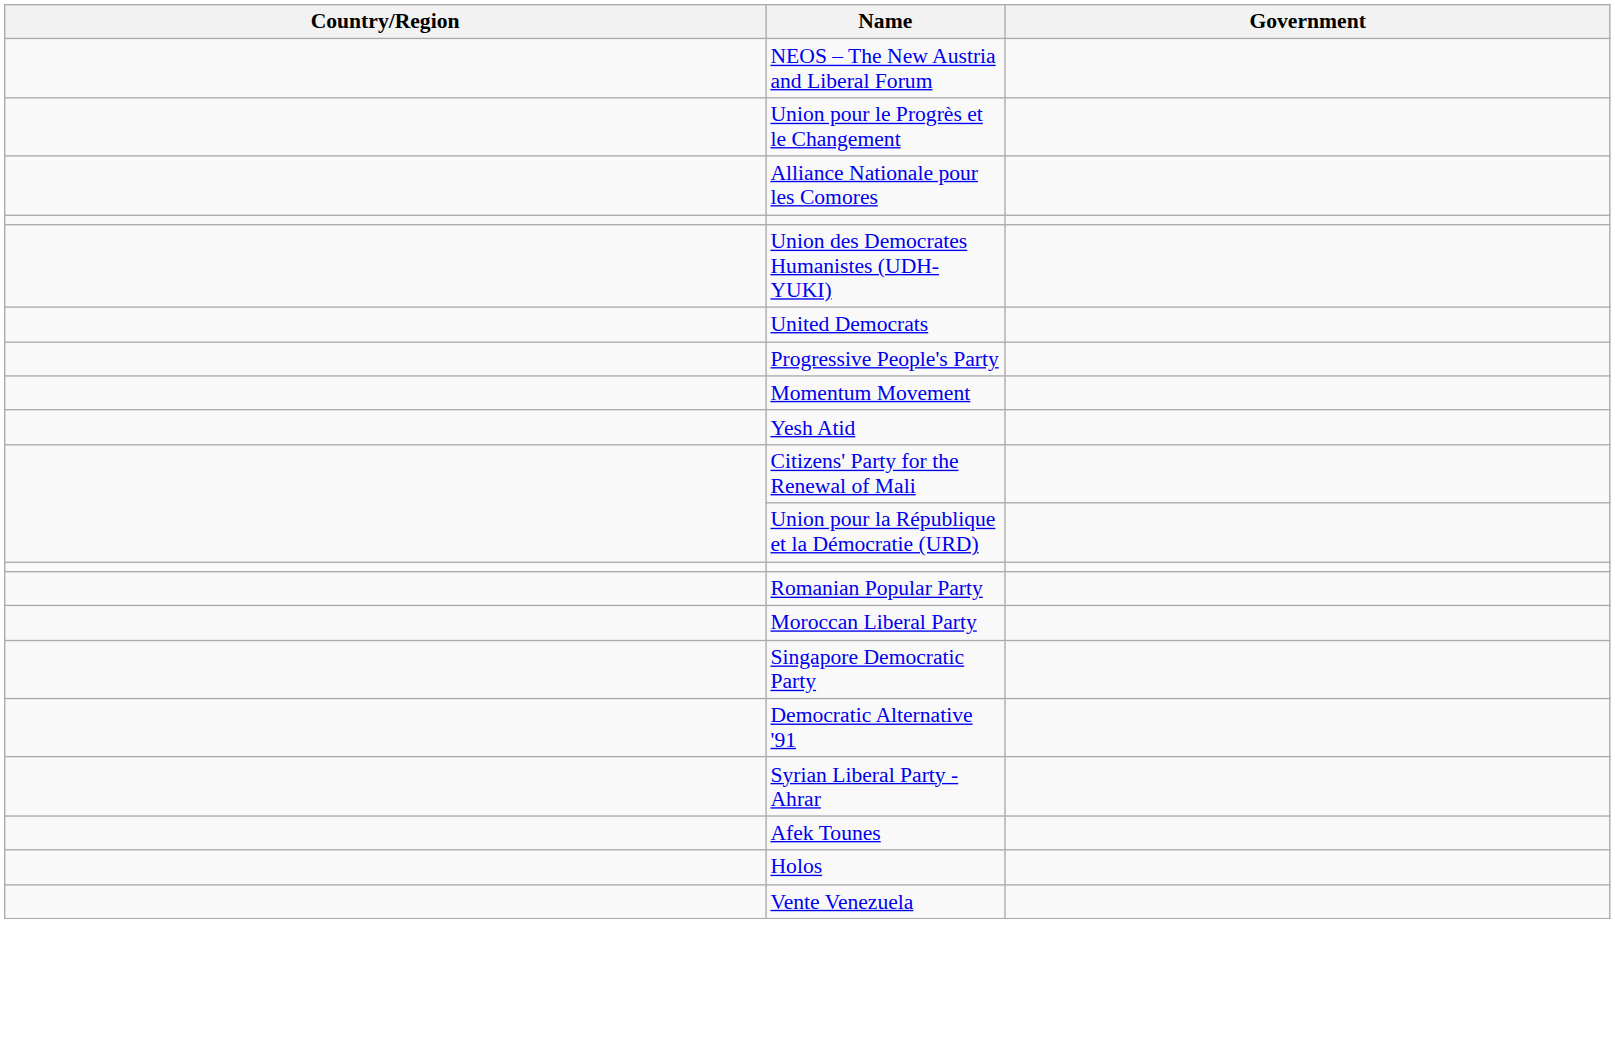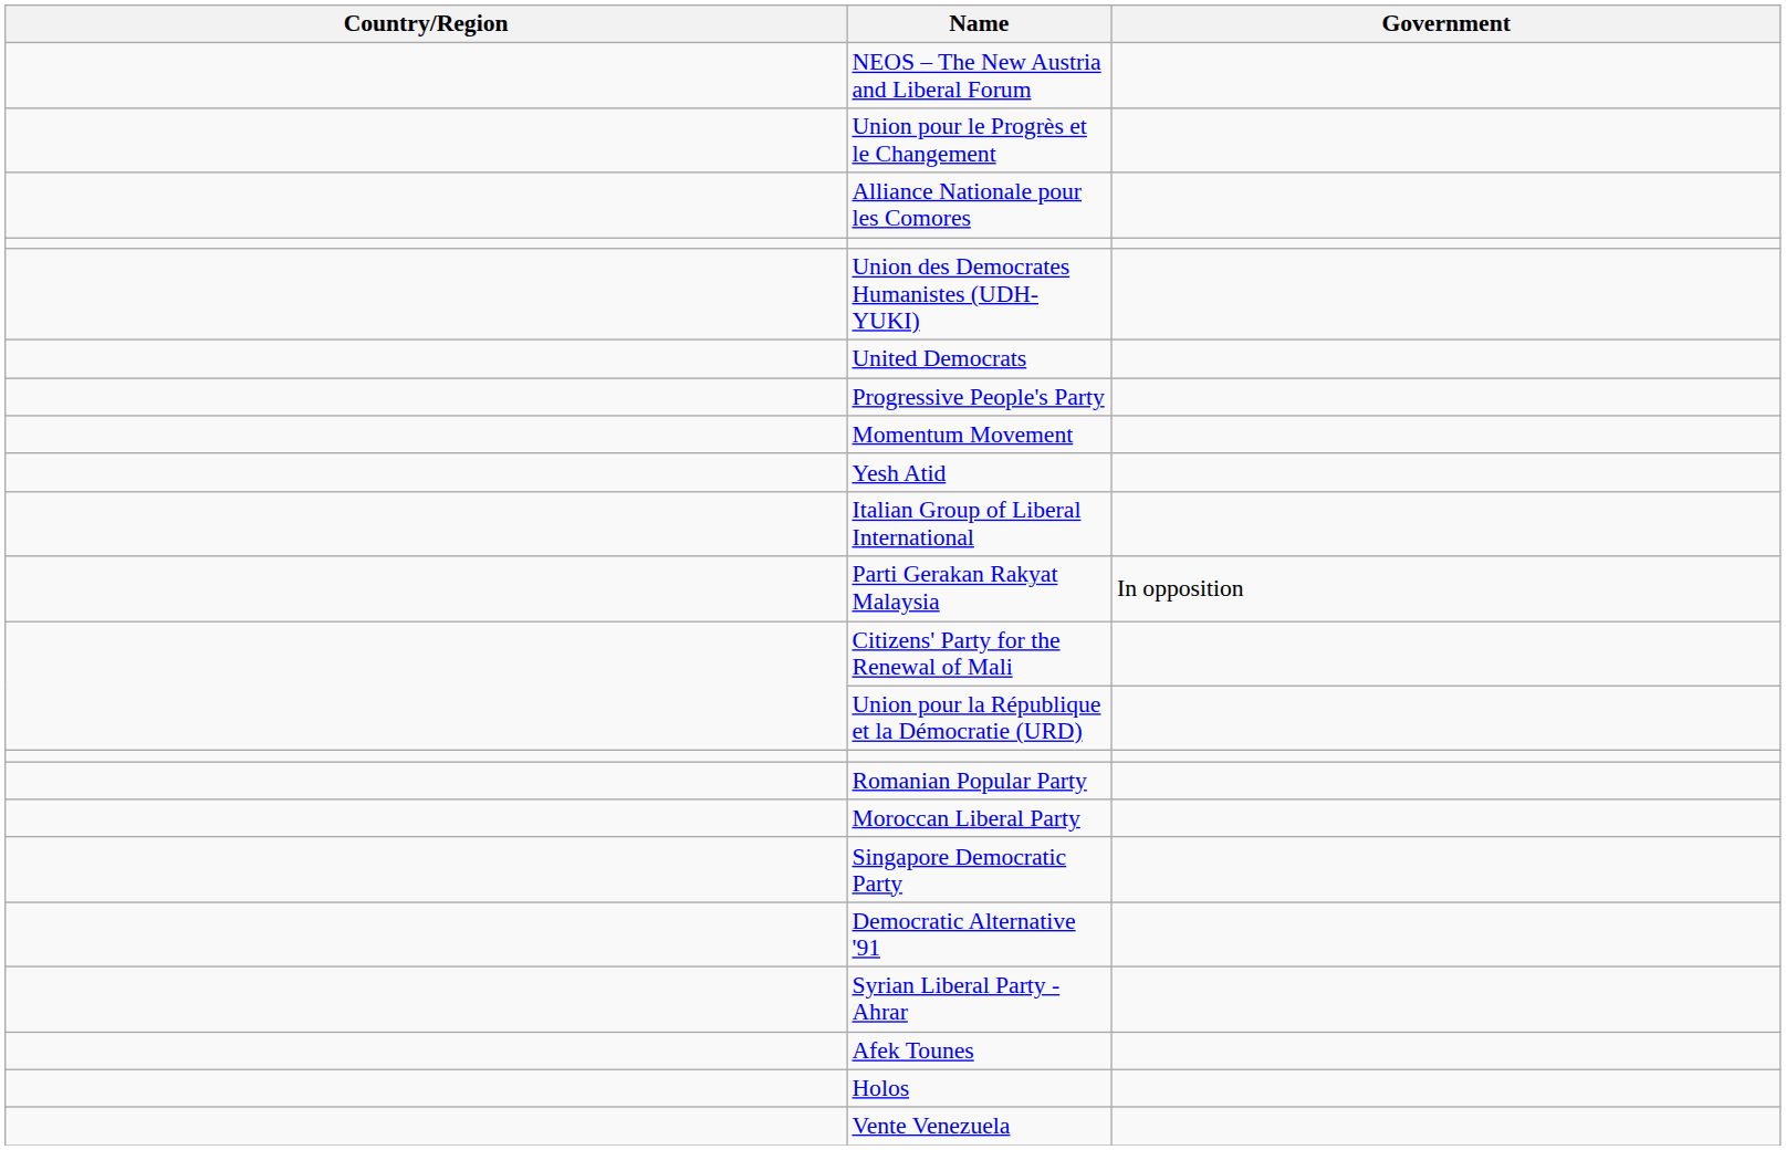 <table class="wikitable sortable" style="width: 60%;">
 <tr>
 <th>Country/Region</th>
 <th width="170px">Name</th>
 <th>Government</th>
 </tr>
 <tr>
 <td></td>
 <td><a href='#'>NEOS – The New Austria and Liberal Forum</a></td>
 <td></td>
 </tr>
 <tr>
 <td></td>
 <td><a href='#'>Union pour le Progrès et le Changement</a></td>
 <td></td>
 </tr>
 <tr>
 <td></td>
 <td><a href='#'>Alliance Nationale pour les Comores</a></td>
 <td></td>
 </tr>
 <tr>
 <td></td>
 <td></td>
 <td></td>
 </tr>
 <tr>
 <td></td>
 <td><a href='#'>Union des Democrates Humanistes (UDH-YUKI)</a></td>
 <td></td>
 </tr>
 <tr>
 <td></td>
 <td><a href='#'>United Democrats</a></td>
 <td></td>
 </tr>
 <tr>
 <td></td>
 <td><a href='#'>Progressive People's Party</a></td>
 <td></td>
 </tr>
 <tr>
 <td></td>
 <td><a href='#'>Momentum Movement</a></td>
 <td></td>
 </tr>
 <tr>
 <td></td>
 <td><a href='#'>Yesh Atid</a></td>
 <td></td>
+</tr>
+<tr>
+<td></td>
+<td><a href='#'>Italian Group of Liberal International</a></td>
+<td></td>
+</tr>
+<tr>
+<td></td>
+<td><a href='#'>Parti Gerakan Rakyat Malaysia</a></td>
+<td>In opposition</td>
 </tr>
 <tr>
 <td rowspan="2"></td>
 <td><a href='#'>Citizens' Party for the Renewal of Mali</a></td>
 <td></td>
 </tr>
 <tr>
 <td><a href='#'>Union pour la République et la Démocratie (URD)</a></td>
 <td></td>
 </tr>
 <tr>
 <td></td>
 <td></td>
 <td></td>
 </tr>
 <tr>
 <td></td>
 <td><a href='#'>Romanian Popular Party</a></td>
 <td></td>
 </tr>
 <tr>
 <td></td>
 <td><a href='#'>Moroccan Liberal Party</a></td>
 <td></td>
 </tr>
 <tr>
 <td></td>
 <td><a href='#'>Singapore Democratic Party</a></td>
 <td></td>
 </tr>
 <tr>
 <td></td>
 <td><a href='#'>Democratic Alternative '91</a></td>
 <td></td>
 </tr>
 <tr>
 <td></td>
 <td><a href='#'>Syrian Liberal Party - Ahrar</a></td>
 <td></td>
 </tr>
 <tr>
 <td></td>
 <td><a href='#'>Afek Tounes</a></td>
 <td></td>
 </tr>
 <tr>
 <td></td>
 <td><a href='#'>Holos</a></td>
 <td></td>
 </tr>
 <tr>
 <td></td>
 <td><a href='#'>Vente Venezuela</a></td>
 <td></td>
 </tr>
 </table>
